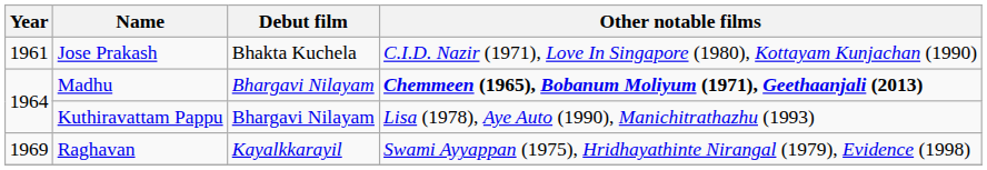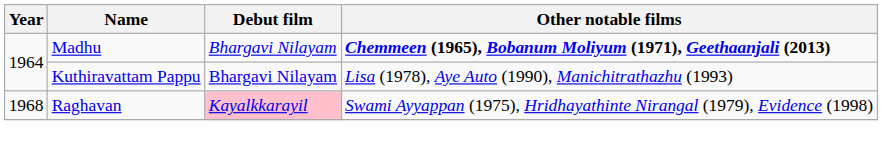 <table class="wikitable sortable" style="font-size:95%;">
 <tr>
 <th>Year</th>
 <th>Name</th>
 <th>Debut film</th>
 <th class=unsortable>Other notable films</th>
-</tr>
-<tr>
-<td>1961</td>
-<td><a href='#'>Jose Prakash</a></td>
-<td>Bhakta Kuchela</td>
-<td><em><a href='#'>C.I.D. Nazir</a></em> (1971), <em><a href='#'>Love In Singapore</a></em> (1980), <em><a href='#'>Kottayam Kunjachan</a></em> (1990)</td>
 </tr>
 <tr>
 <td rowspan="2">1964</td>
 <td><a href='#'>Madhu</a></td>
 <td><em><a href='#'>Bhargavi Nilayam</a></em></td>
 <td><strong><em><a href='#'>Chemmeen</a></em> (1965), <em><a href='#'>Bobanum Moliyum</a></em> (1971), <em><a href='#'>Geethaanjali</a></em> (2013)</strong></td>
 </tr>
 <tr>
 <td><a href='#'>Kuthiravattam Pappu</a></td>
 <td><a href='#'>Bhargavi Nilayam</a></td>
 <td><em><a href='#'>Lisa</a></em> (1978), <em><a href='#'>Aye Auto</a></em> (1990), <em><a href='#'>Manichitrathazhu</a></em> (1993)</td>
 </tr>
 <tr>
-<td>1969</td>
+<td>1968</td>
 <td><a href='#'>Raghavan</a></td>
-<td><em><a href='#'>Kayalkkarayil</a></em></td>
+<td style="background: pink;"><em><a href='#'>Kayalkkarayil</a></em></td>
 <td><em><a href='#'>Swami Ayyappan</a></em> (1975), <em><a href='#'>Hridhayathinte Nirangal</a></em> (1979), <em><a href='#'>Evidence</a></em> (1998)</td>
 </tr>
 <tr>
 </tr>
 </table>
